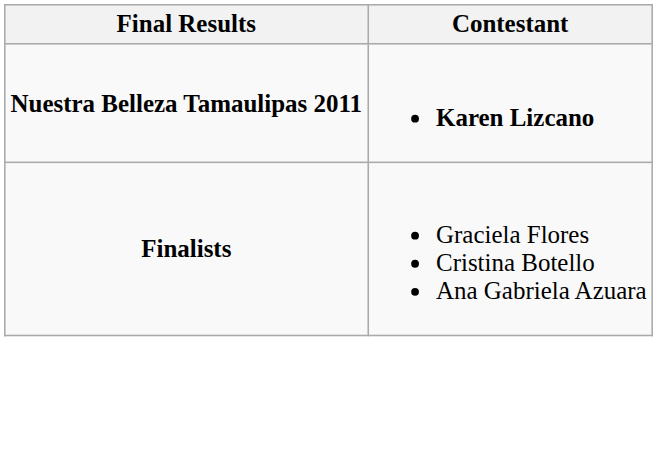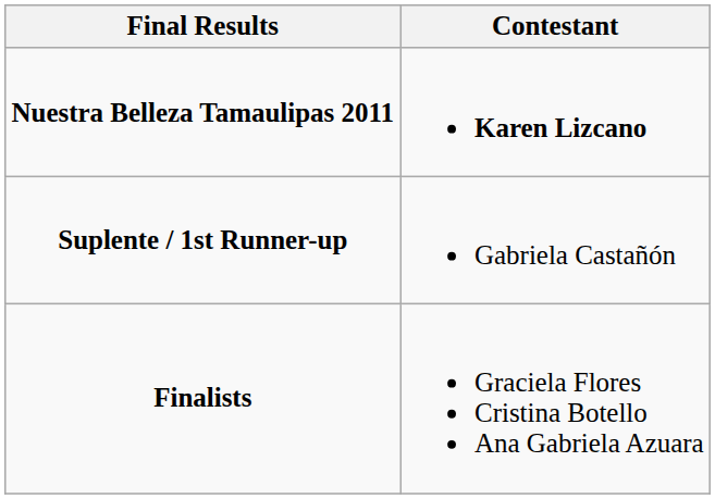 <table class="wikitable">
 <tr>
 <th>Final Results</th>
 <th>Contestant</th>
 </tr>
 <tr>
 <td align="center"><strong>Nuestra Belleza Tamaulipas 2011</strong></td>
 <td><br><ul><li><strong>Karen Lizcano</strong></li></ul></td>
 </tr>
 <tr>
+<td align="center"><strong>Suplente / 1st Runner-up</strong></td>
+<td><br><ul><li>Gabriela Castañón</li></ul></td>
+</tr>
+<tr>
 <td align="center"><strong>Finalists</strong></td>
 <td><br><ul><li>Graciela Flores</li><li>Cristina Botello</li><li>Ana Gabriela Azuara</li></ul></td>
 </tr>
 </table>
